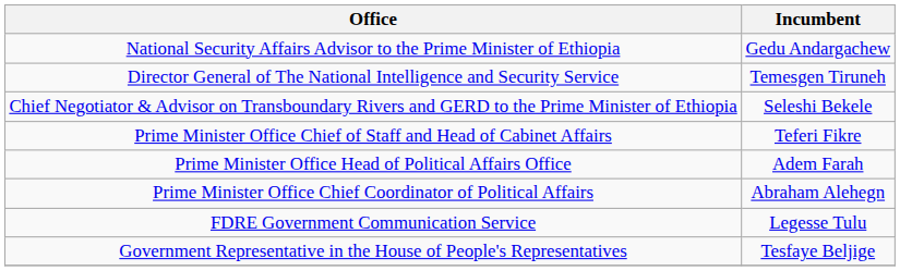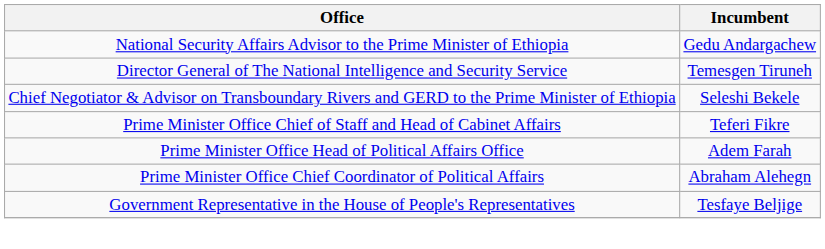 <table class="wikitable sortable mw-collapsible" style="text-align:center">
 <tr>
 <th scope="col">Office<br></th>
 <th scope="col">Incumbent</th>
 </tr>
 <tr>
 <td><a href='#'>National Security Affairs Advisor to the Prime Minister of Ethiopia</a></td>
 <td><a href='#'>Gedu Andargachew</a></td>
 </tr>
 <tr>
 <td><a href='#'>Director General of The National Intelligence and Security Service</a></td>
 <td><a href='#'>Temesgen Tiruneh</a></td>
 </tr>
 <tr>
 <td><a href='#'>Chief Negotiator & Advisor on Transboundary Rivers and GERD to the Prime Minister of Ethiopia</a></td>
 <td><a href='#'>Seleshi Bekele</a></td>
 </tr>
 <tr>
 <td><a href='#'> Prime Minister Office Chief of Staff and Head of Cabinet Affairs</a></td>
 <td><a href='#'>Teferi Fikre</a></td>
 </tr>
 <tr>
 <td><a href='#'> Prime Minister Office Head of Political Affairs Office</a></td>
 <td><a href='#'>Adem Farah</a></td>
 </tr>
 <tr>
 <td><a href='#'> Prime Minister Office Chief Coordinator of Political Affairs</a></td>
 <td><a href='#'>Abraham Alehegn</a></td>
 </tr>
 <tr>
-<td><a href='#'>FDRE Government Communication Service</a></td>
-<td><a href='#'>Legesse Tulu</a></td>
-</tr>
-<tr>
 <td><a href='#'>Government Representative in the House of People's Representatives</a></td>
 <td><a href='#'>Tesfaye Beljige</a></td>
 </tr>
 <tr>
 </tr>
 </table>
